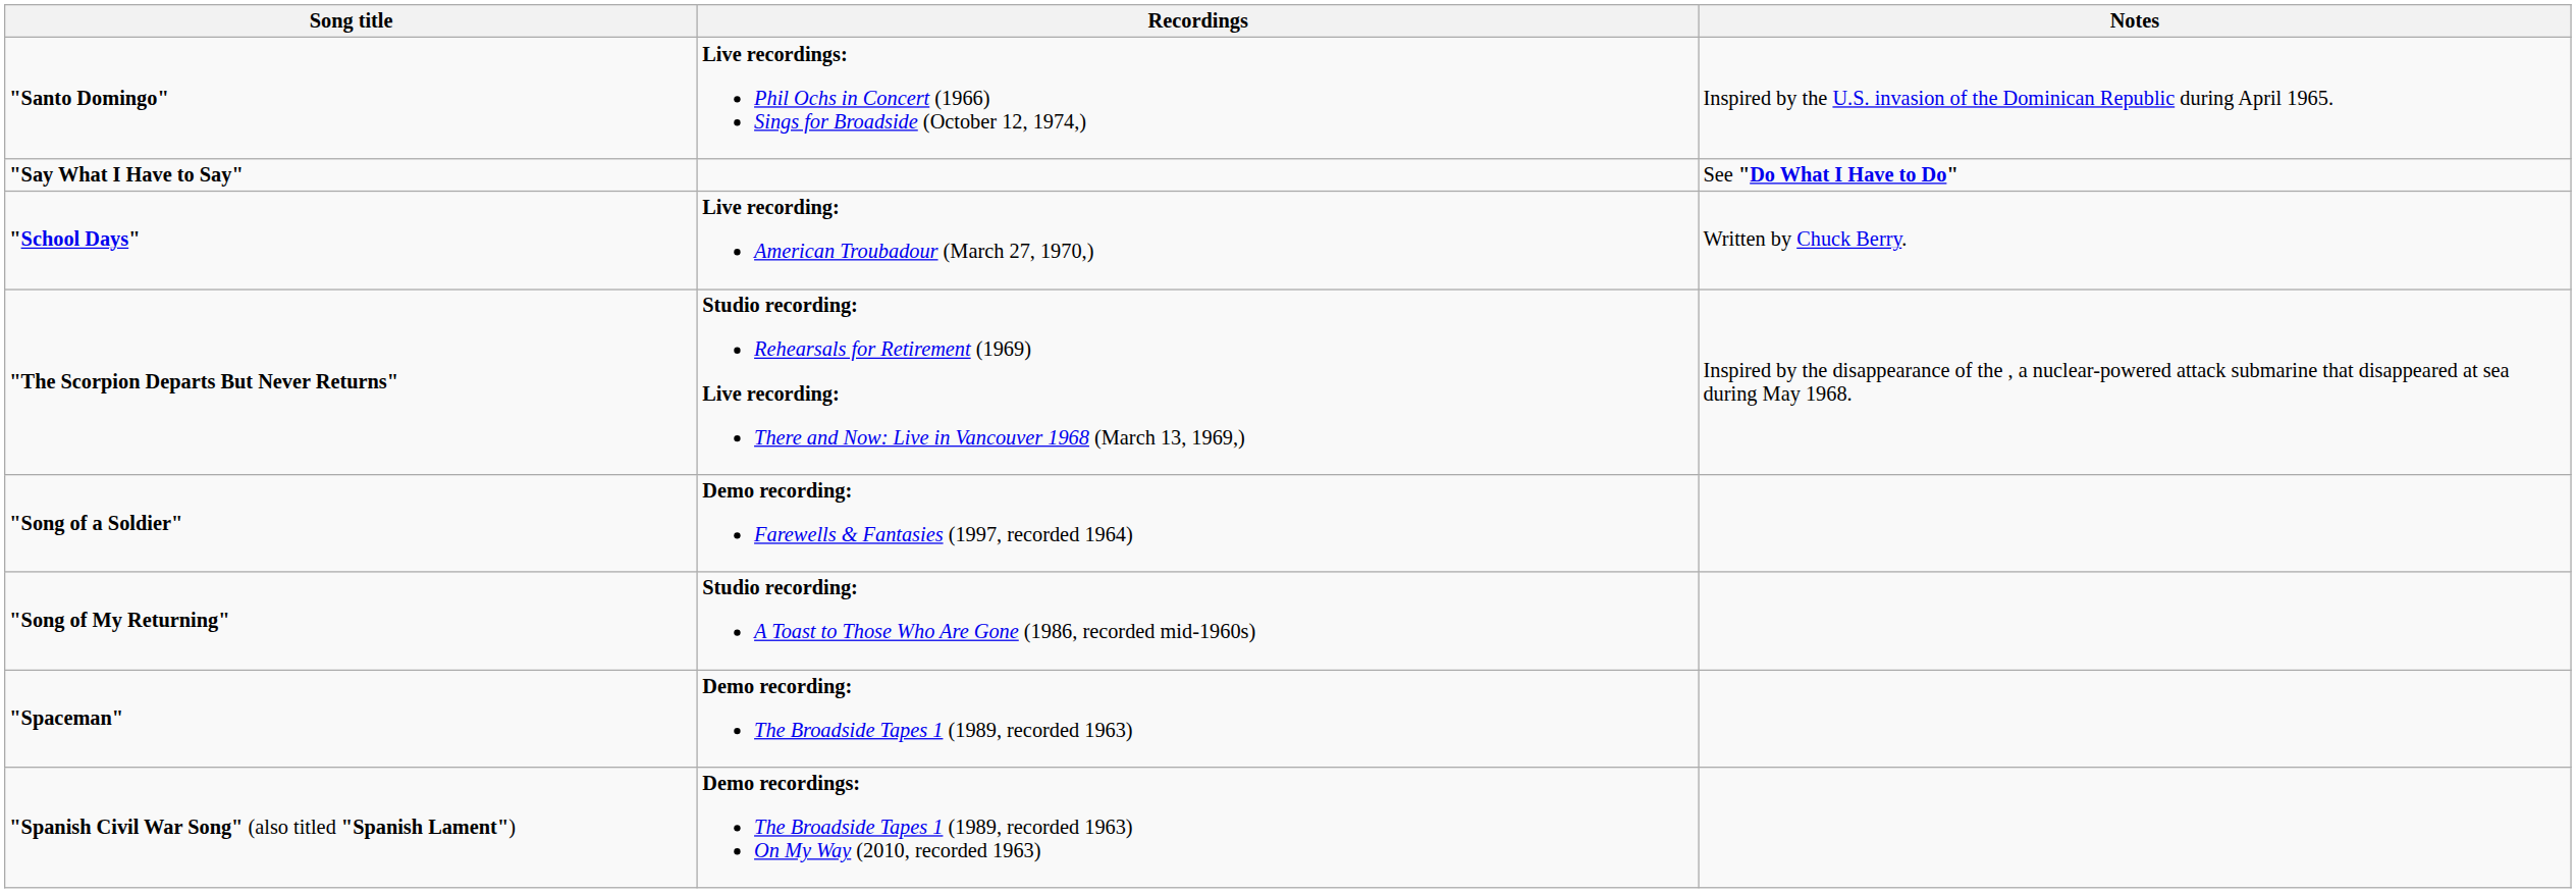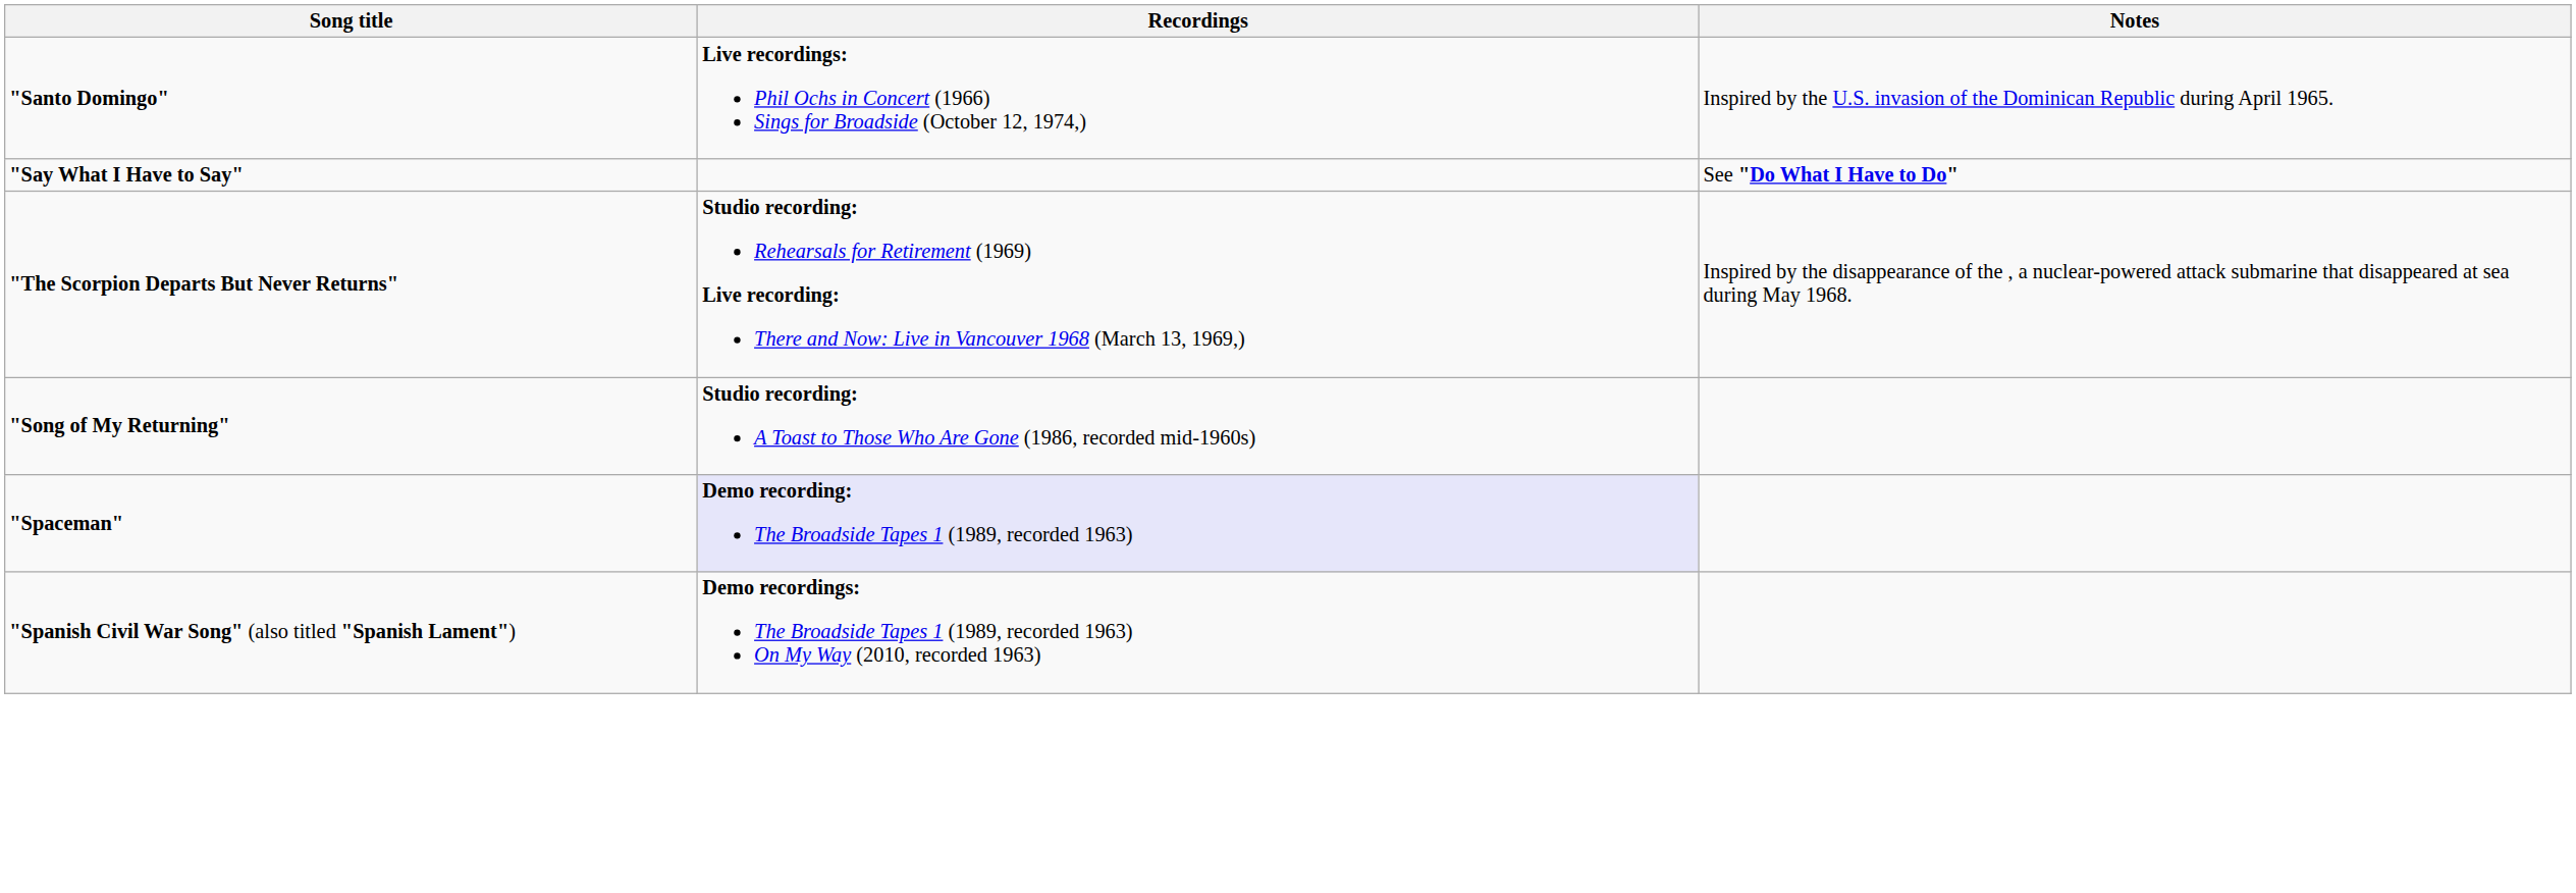 <table class="wikitable" width="100%">
 <tr>
 <th width="27%">Song title</th>
 <th width="39%">Recordings</th>
 <th width="34%">Notes</th>
 </tr>
 <tr>
 <td><strong>"Santo Domingo"</strong></td>
 <td> <strong>Live recordings:</strong><br><ul><li><em><a href='#'>Phil Ochs in Concert</a></em> (1966)</li><li><em><a href='#'>Sings for Broadside</a></em> (October 12, 1974,)</li></ul></td>
 <td>Inspired by the <a href='#'>U.S. invasion of the Dominican Republic</a> during April 1965.</td>
 </tr>
 <tr>
 <td><strong>"Say What I Have to Say"</strong></td>
 <td></td>
 <td>See <strong>"<a href='#'>Do What I Have to Do</a>"</strong></td>
 </tr>
 <tr>
-<td><strong>"<a href='#'>School Days</a>"</strong></td>
-<td><strong>Live recording:</strong><br><ul><li><em><a href='#'>American Troubadour</a></em> (March 27, 1970,)</li></ul></td>
-<td>Written by <a href='#'>Chuck Berry</a>.</td>
-</tr>
-<tr>
 <td><strong>"The Scorpion Departs But Never Returns"</strong></td>
 <td><strong>Studio recording:</strong><br><ul><li><em><a href='#'>Rehearsals for Retirement</a></em> (1969)</li></ul><strong>Live recording:</strong><ul><li><em><a href='#'>There and Now: Live in Vancouver 1968</a></em> (March 13, 1969,)</li></ul></td>
 <td>Inspired by the disappearance of the , a nuclear-powered attack submarine that disappeared at sea during May 1968.</td>
-</tr>
-<tr>
-<td><strong>"Song of a Soldier"</strong></td>
-<td><strong>Demo recording:</strong><br><ul><li><em><a href='#'>Farewells & Fantasies</a></em> (1997, recorded 1964)</li></ul></td>
-<td></td>
 </tr>
 <tr>
 <td><strong>"Song of My Returning"</strong></td>
 <td><strong>Studio recording:</strong><br><ul><li><em><a href='#'>A Toast to Those Who Are Gone</a></em> (1986, recorded mid-1960s)</li></ul></td>
 <td></td>
 </tr>
 <tr>
 <td><strong>"Spaceman"</strong></td>
-<td><strong>Demo recording:</strong><br><ul><li><em><a href='#'>The Broadside Tapes 1</a></em> (1989, recorded 1963)</li></ul></td>
+<td style="background: lavender;"><strong>Demo recording:</strong><br><ul><li><em><a href='#'>The Broadside Tapes 1</a></em> (1989, recorded 1963)</li></ul></td>
 <td></td>
 </tr>
 <tr>
 <td><strong>"Spanish Civil War Song"</strong> (also titled <strong>"Spanish Lament"</strong>)</td>
 <td><strong>Demo recordings:</strong><br><ul><li><em><a href='#'>The Broadside Tapes 1</a></em> (1989, recorded 1963)</li><li><em><a href='#'>On My Way</a></em> (2010, recorded 1963)</li></ul></td>
 <td></td>
 </tr>
 </table>
